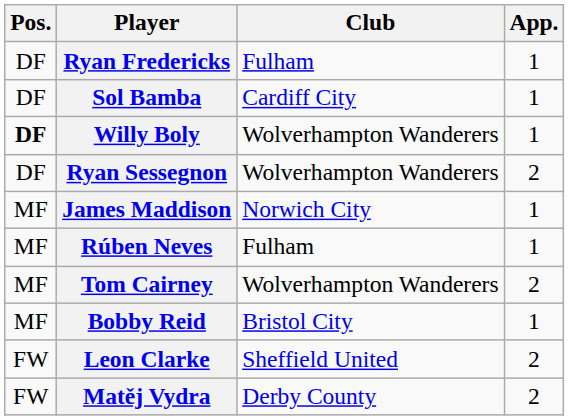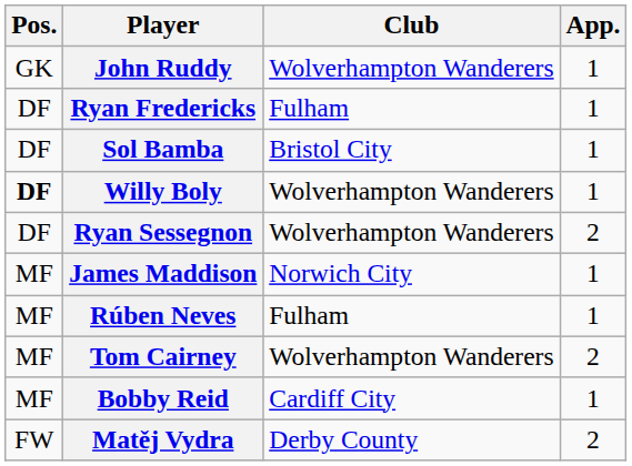 <table class="wikitable plainrowheaders" style="text-align: left">
 <tr>
 <th scope=col>Pos.</th>
 <th scope=col>Player</th>
 <th scope=col>Club</th>
 <th scope=col>App.</th>
+</tr>
+<tr>
+<td style=text-align:center>GK</td>
+<th scope=row><a href='#'>John Ruddy</a></th>
+<td><a href='#'>Wolverhampton Wanderers</a></td>
+<td style=text-align:center>1</td>
 </tr>
 <tr>
 <td style=text-align:center>DF</td>
 <th scope=row><a href='#'>Ryan Fredericks</a></th>
 <td><a href='#'>Fulham</a></td>
 <td style=text-align:center>1</td>
 </tr>
 <tr>
 <td style=text-align:center>DF</td>
 <th scope=row><a href='#'>Sol Bamba</a></th>
-<td><a href='#'>Cardiff City</a></td>
+<td><a href='#'>Bristol City</a></td>
 <td style=text-align:center>1</td>
 </tr>
 <tr>
 <td style=text-align:center><strong>DF</strong></td>
 <th scope=row><a href='#'>Willy Boly</a></th>
 <td>Wolverhampton Wanderers</td>
 <td style=text-align:center>1</td>
 </tr>
 <tr>
 <td style=text-align:center>DF</td>
 <th scope=row><a href='#'>Ryan Sessegnon</a> </th>
 <td>Wolverhampton Wanderers</td>
 <td style=text-align:center>2</td>
 </tr>
 <tr>
 <td style=text-align:center>MF</td>
 <th scope=row><a href='#'>James Maddison</a></th>
 <td><a href='#'>Norwich City</a></td>
 <td style=text-align:center>1</td>
 </tr>
 <tr>
 <td style=text-align:center>MF</td>
 <th scope=row><a href='#'>Rúben Neves</a></th>
 <td>Fulham</td>
 <td style=text-align:center>1</td>
 </tr>
 <tr>
 <td style=text-align:center>MF</td>
 <th scope=row><a href='#'>Tom Cairney</a> </th>
 <td>Wolverhampton Wanderers</td>
 <td style=text-align:center>2</td>
 </tr>
 <tr>
 <td style=text-align:center>MF</td>
 <th scope=row><a href='#'>Bobby Reid</a></th>
-<td><a href='#'>Bristol City</a></td>
+<td><a href='#'>Cardiff City</a></td>
 <td style=text-align:center>1</td>
-</tr>
-<tr>
-<td style=text-align:center>FW</td>
-<th scope=row><a href='#'>Leon Clarke</a></th>
-<td><a href='#'>Sheffield United</a></td>
-<td style=text-align:center>2</td>
 </tr>
 <tr>
 <td style=text-align:center>FW</td>
 <th scope=row><a href='#'>Matěj Vydra</a> </th>
 <td><a href='#'>Derby County</a></td>
 <td style=text-align:center>2</td>
 </tr>
 </table>
